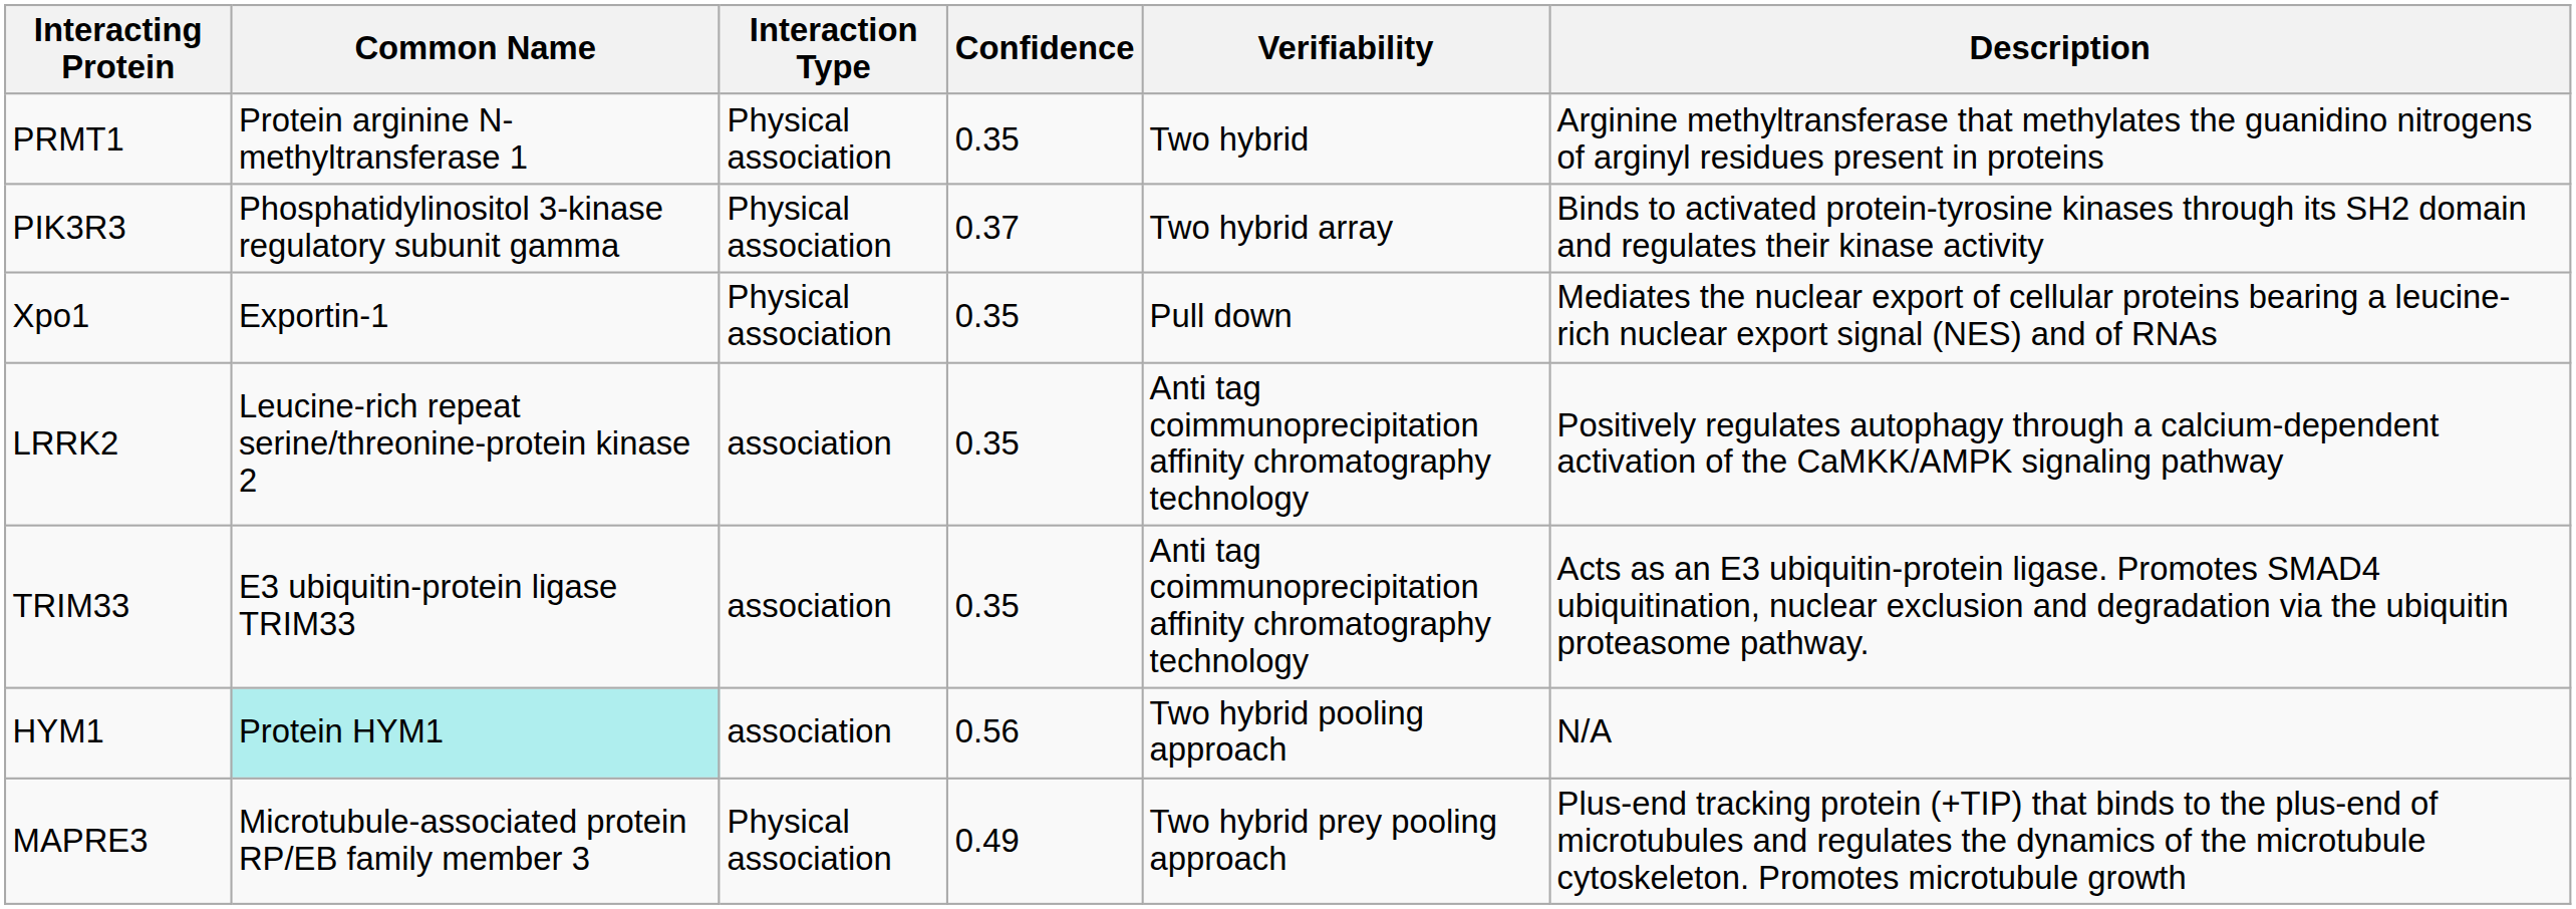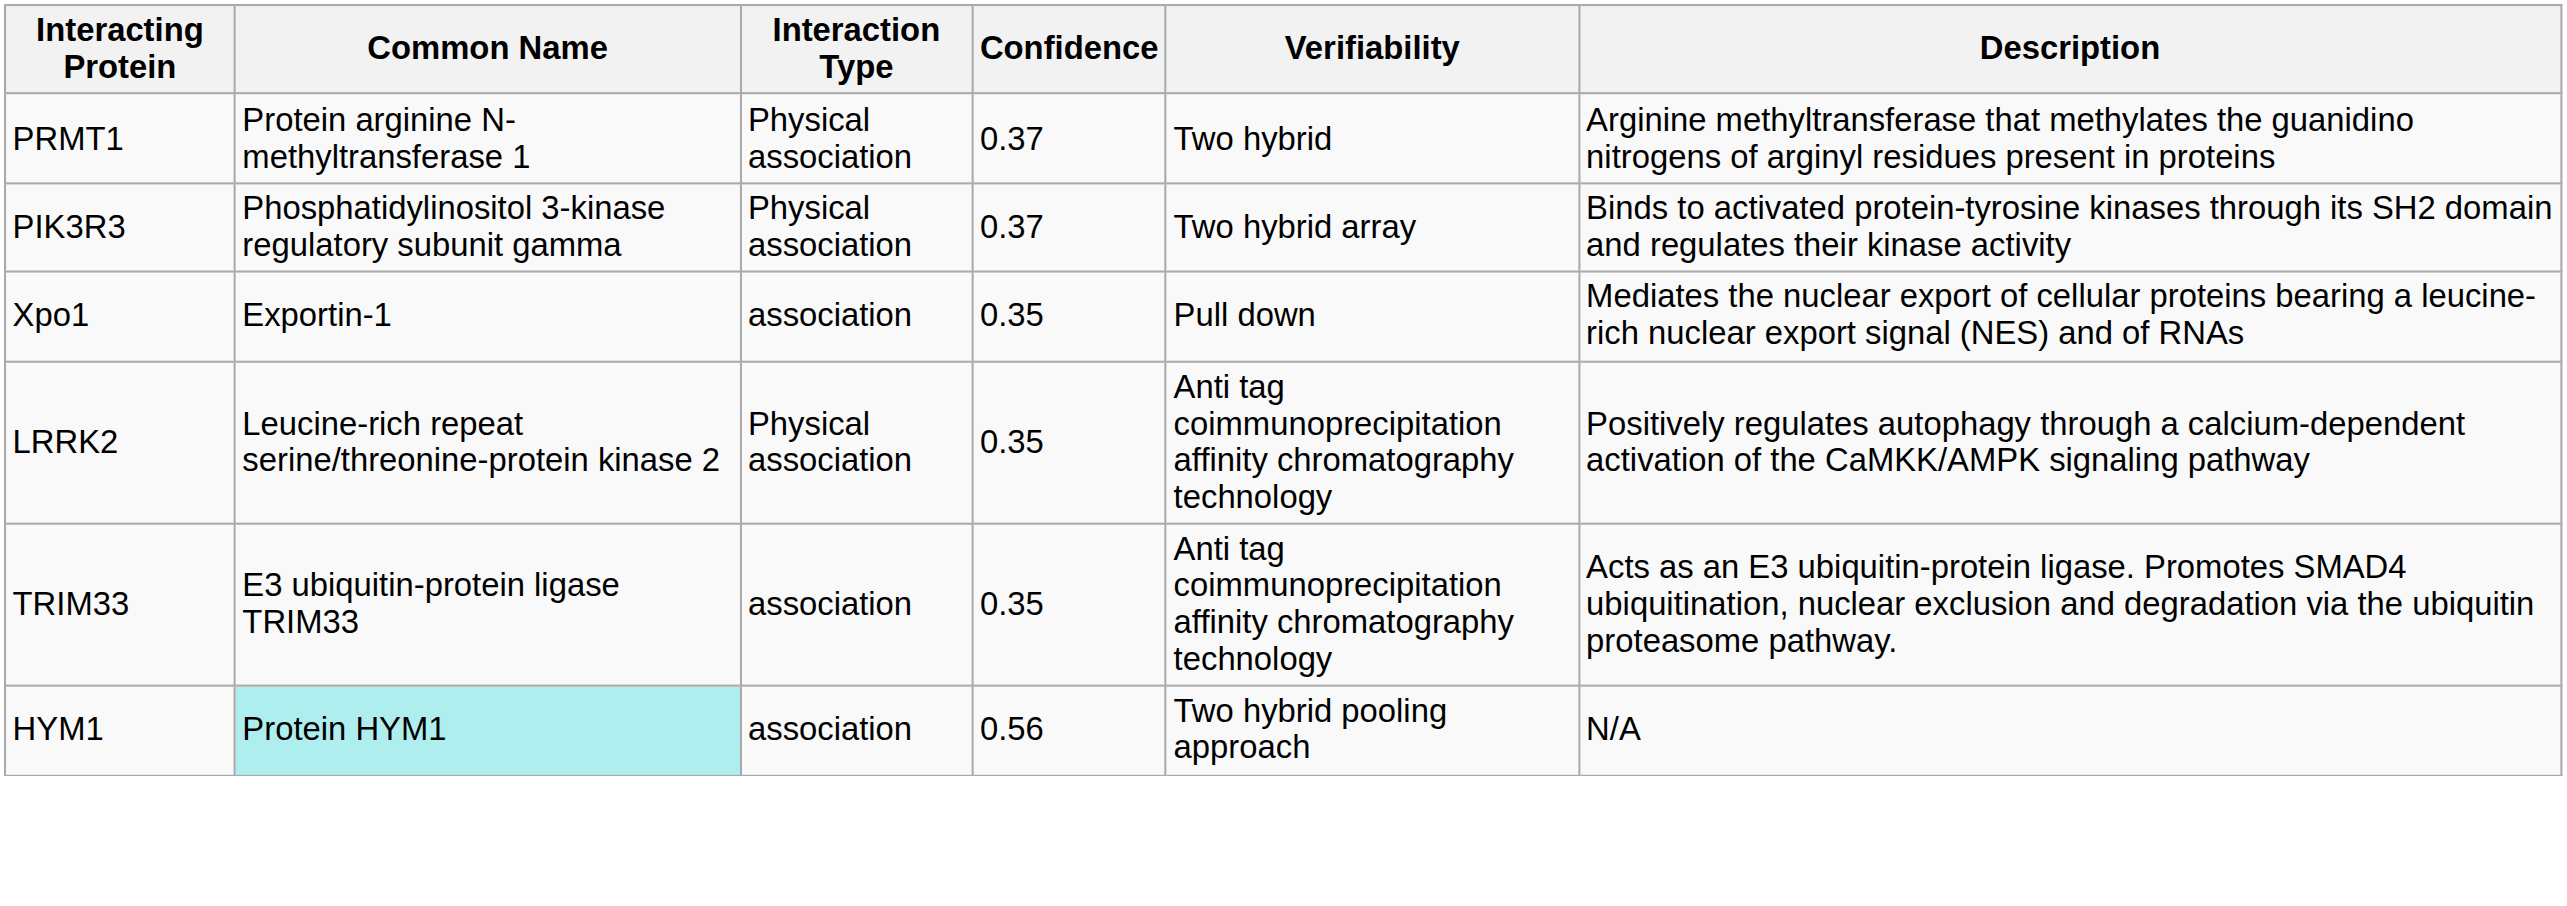 <table class="wikitable">
 <tr>
 <th>Interacting Protein</th>
 <th>Common Name</th>
 <th>Interaction Type</th>
 <th>Confidence</th>
 <th>Verifiability</th>
 <th>Description</th>
 </tr>
 <tr>
 <td>PRMT1</td>
 <td>Protein arginine N-methyltransferase 1</td>
 <td>Physical association</td>
-<td>0.35</td>
+<td>0.37</td>
 <td>Two hybrid</td>
 <td>Arginine methyltransferase that methylates the guanidino nitrogens of arginyl residues present in proteins</td>
 </tr>
 <tr>
 <td>PIK3R3</td>
 <td>Phosphatidylinositol 3-kinase regulatory subunit gamma</td>
 <td>Physical association</td>
 <td>0.37</td>
 <td>Two hybrid array</td>
 <td>Binds to activated protein-tyrosine kinases through its SH2 domain and regulates their kinase activity</td>
 </tr>
 <tr>
 <td>Xpo1</td>
 <td>Exportin-1</td>
-<td>Physical association</td>
+<td>association</td>
 <td>0.35</td>
 <td>Pull down</td>
 <td>Mediates the nuclear export of cellular proteins bearing a leucine-rich nuclear export signal (NES) and of RNAs</td>
 </tr>
 <tr>
 <td>LRRK2</td>
 <td>Leucine-rich repeat serine/threonine-protein kinase 2</td>
-<td>association</td>
+<td>Physical association</td>
 <td>0.35</td>
 <td>Anti tag coimmunoprecipitation<br>affinity chromatography technology</td>
 <td>Positively regulates autophagy through a calcium-dependent activation of the CaMKK/AMPK signaling pathway</td>
 </tr>
 <tr>
 <td>TRIM33</td>
 <td>E3 ubiquitin-protein ligase TRIM33</td>
 <td>association</td>
 <td>0.35</td>
 <td>Anti tag coimmunoprecipitation<br>affinity chromatography technology</td>
 <td>Acts as an E3 ubiquitin-protein ligase. Promotes SMAD4 ubiquitination, nuclear exclusion and degradation via the ubiquitin proteasome pathway.</td>
 </tr>
 <tr>
 <td>HYM1</td>
 <td style="background: paleturquoise;">Protein HYM1</td>
 <td>association</td>
 <td>0.56</td>
 <td>Two hybrid pooling approach</td>
 <td>N/A</td>
 </tr>
-<tr>
-<td>MAPRE3</td>
-<td>Microtubule-associated protein RP/EB family member 3</td>
-<td>Physical association</td>
-<td>0.49</td>
-<td>Two hybrid prey pooling approach</td>
-<td>Plus-end tracking protein (+TIP) that binds to the plus-end of microtubules and regulates the dynamics of the microtubule cytoskeleton. Promotes microtubule growth</td>
-</tr>
 </table>
